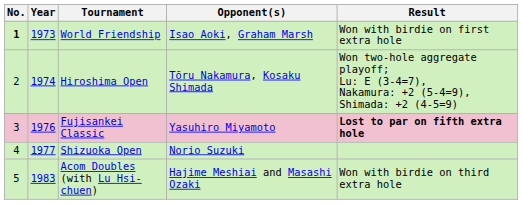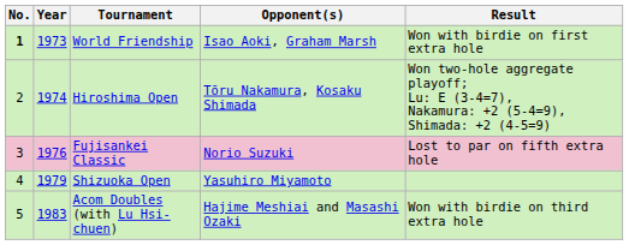 <table class="wikitable" style="font-size:95%;">
 <tr>
 <th>No.</th>
 <th>Year</th>
 <th>Tournament</th>
 <th>Opponent(s)</th>
 <th>Result</th>
 </tr>
 <tr style="background:#D0F0C0;">
 <td align=center><strong>1</strong></td>
 <td><a href='#'>1973</a></td>
 <td><a href='#'>World Friendship</a></td>
 <td> <a href='#'>Isao Aoki</a>,  <a href='#'>Graham Marsh</a></td>
 <td>Won with birdie on first extra hole</td>
 </tr>
 <tr style="background:#D0F0C0;">
 <td align=center>2</td>
 <td><a href='#'>1974</a></td>
 <td><a href='#'>Hiroshima Open</a></td>
 <td> <a href='#'>Tōru Nakamura</a>,  <a href='#'>Kosaku Shimada</a></td>
 <td>Won two-hole aggregate playoff;<br>Lu: E (3-4=7),<br>Nakamura: +2 (5-4=9),<br>Shimada: +2 (4-5=9)</td>
 </tr>
 <tr style="background:#F2C1D1;">
 <td align=center>3</td>
 <td><a href='#'>1976</a></td>
 <td><a href='#'>Fujisankei Classic</a></td>
-<td> <a href='#'>Yasuhiro Miyamoto</a></td>
-<td><strong>Lost to par on fifth extra hole</strong></td>
+<td> <a href='#'>Norio Suzuki</a></td>
+<td>Lost to par on fifth extra hole</td>
 </tr>
 <tr style="background:#D0F0C0;">
 <td align=center>4</td>
-<td><a href='#'>1977</a></td>
+<td><a href='#'>1979</a></td>
 <td><a href='#'>Shizuoka Open</a></td>
-<td> <a href='#'>Norio Suzuki</a></td>
+<td> <a href='#'>Yasuhiro Miyamoto</a></td>
 <td></td>
 </tr>
 <tr style="background:#D0F0C0;">
 <td align=center>5</td>
 <td><a href='#'>1983</a></td>
 <td><a href='#'>Acom Doubles</a><br>(with  <a href='#'>Lu Hsi-chuen</a>)</td>
 <td> <a href='#'>Hajime Meshiai</a> and  <a href='#'>Masashi Ozaki</a></td>
 <td>Won with birdie on third extra hole</td>
 </tr>
 </table>
